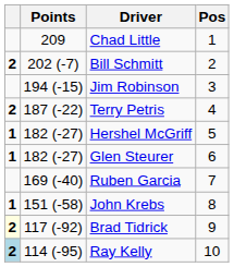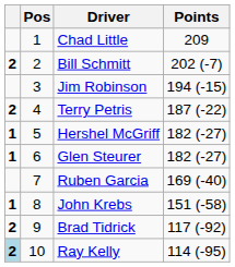 <table class="wikitable" style="font-size: 95%;">
 <tr>
 <th></th>
+<th>Pos</th>
+<th>Driver</th>
 <th>Points</th>
-<th>Driver</th>
-<th>Pos</th>
 </tr>
 <tr>
 <td align="left"></td>
+<td style="text-align:center;">1</td>
+<td><a href='#'>Chad Little</a></td>
 <td style="text-align:center;">209</td>
-<td><a href='#'>Chad Little</a></td>
-<td style="text-align:center;">1</td>
 </tr>
 <tr>
 <td align="left"> <strong>2</strong></td>
+<td style="text-align:center;">2</td>
+<td><a href='#'>Bill Schmitt</a></td>
 <td style="text-align:center;">202 (-7)</td>
-<td><a href='#'>Bill Schmitt</a></td>
-<td style="text-align:center;">2</td>
 </tr>
 <tr>
 <td align="left"></td>
+<td style="text-align:center;">3</td>
+<td><a href='#'>Jim Robinson</a></td>
 <td style="text-align:center;">194 (-15)</td>
-<td><a href='#'>Jim Robinson</a></td>
-<td style="text-align:center;">3</td>
 </tr>
 <tr>
 <td align="left"> <strong>2</strong></td>
+<td style="text-align:center;">4</td>
+<td><a href='#'>Terry Petris</a></td>
 <td style="text-align:center;">187 (-22)</td>
-<td><a href='#'>Terry Petris</a></td>
-<td style="text-align:center;">4</td>
 </tr>
 <tr>
 <td align="left"> <strong>1</strong></td>
+<td style="text-align:center;">5</td>
+<td><a href='#'>Hershel McGriff</a></td>
 <td style="text-align:center;">182 (-27)</td>
-<td><a href='#'>Hershel McGriff</a></td>
-<td style="text-align:center;">5</td>
 </tr>
 <tr>
 <td align="left"> <strong>1</strong></td>
+<td style="text-align:center;">6</td>
+<td><a href='#'>Glen Steurer</a></td>
 <td style="text-align:center;">182 (-27)</td>
-<td><a href='#'>Glen Steurer</a></td>
-<td style="text-align:center;">6</td>
 </tr>
 <tr>
 <td align="left"></td>
+<td style="text-align:center;">7</td>
+<td><a href='#'>Ruben Garcia</a></td>
 <td style="text-align:center;">169 (-40)</td>
-<td><a href='#'>Ruben Garcia</a></td>
-<td style="text-align:center;">7</td>
 </tr>
 <tr>
 <td align="left"> <strong>1</strong></td>
+<td style="text-align:center;">8</td>
+<td><a href='#'>John Krebs</a></td>
 <td style="text-align:center;">151 (-58)</td>
-<td><a href='#'>John Krebs</a></td>
-<td style="text-align:center;">8</td>
 </tr>
 <tr>
-<td align="left" style="background: lightyellow;"> <strong>2</strong></td>
+<td align="left"> <strong>2</strong></td>
+<td style="text-align:center;">9</td>
+<td><a href='#'>Brad Tidrick</a></td>
 <td style="text-align:center;">117 (-92)</td>
-<td><a href='#'>Brad Tidrick</a></td>
-<td style="text-align:center;">9</td>
 </tr>
 <tr>
 <td align="left" style="background: lightblue;"> <strong>2</strong></td>
+<td style="text-align:center;">10</td>
+<td><a href='#'>Ray Kelly</a></td>
 <td style="text-align:center;">114 (-95)</td>
-<td><a href='#'>Ray Kelly</a></td>
-<td style="text-align:center;">10</td>
 </tr>
 </table>
